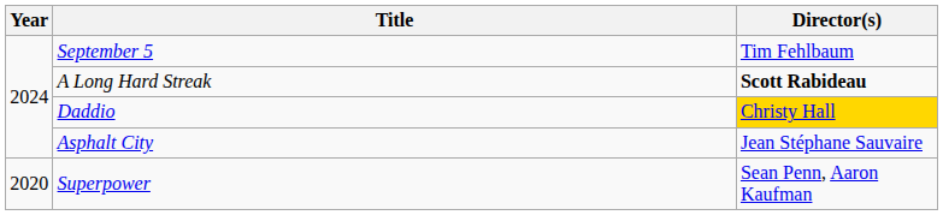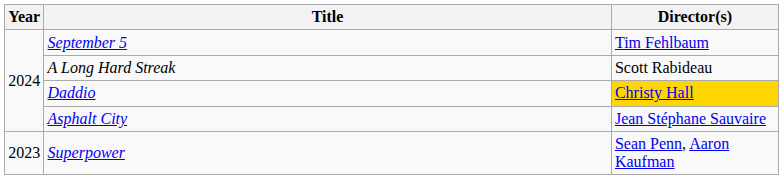 <table class="wikitable sortable">
 <tr>
 <th scope="col" style="width:1em;">Year</th>
 <th scope="col" style="width:35em;">Title</th>
 <th scope="col" style="width:10em;">Director(s)</th>
 </tr>
 <tr>
 <td rowspan="4">2024</td>
 <td><em><a href='#'>September 5</a></em></td>
 <td><a href='#'>Tim Fehlbaum</a></td>
 </tr>
 <tr>
 <td><em>A Long Hard Streak</em></td>
-<td><strong>Scott Rabideau</strong></td>
+<td>Scott Rabideau</td>
 </tr>
 <tr>
 <td><em><a href='#'>Daddio</a></em></td>
 <td style="background: gold;"><a href='#'>Christy Hall</a></td>
 </tr>
 <tr>
 <td><em><a href='#'>Asphalt City</a></em></td>
 <td><a href='#'>Jean Stéphane Sauvaire</a></td>
 </tr>
 <tr>
-<td>2020</td>
+<td>2023</td>
 <td><em><a href='#'>Superpower</a></em></td>
 <td><a href='#'>Sean Penn</a>, <a href='#'>Aaron Kaufman</a></td>
 </tr>
 </table>
